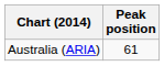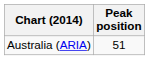 <table class="wikitable">
 <tr>
 <th align="left">Chart (2014)</th>
 <th align="left">Peak<br>position</th>
 </tr>
 <tr>
 <td align="left">Australia (<a href='#'>ARIA</a>)</td>
-<td align="center">61</td>
+<td align="center">51</td>
 </tr>
 </table>
